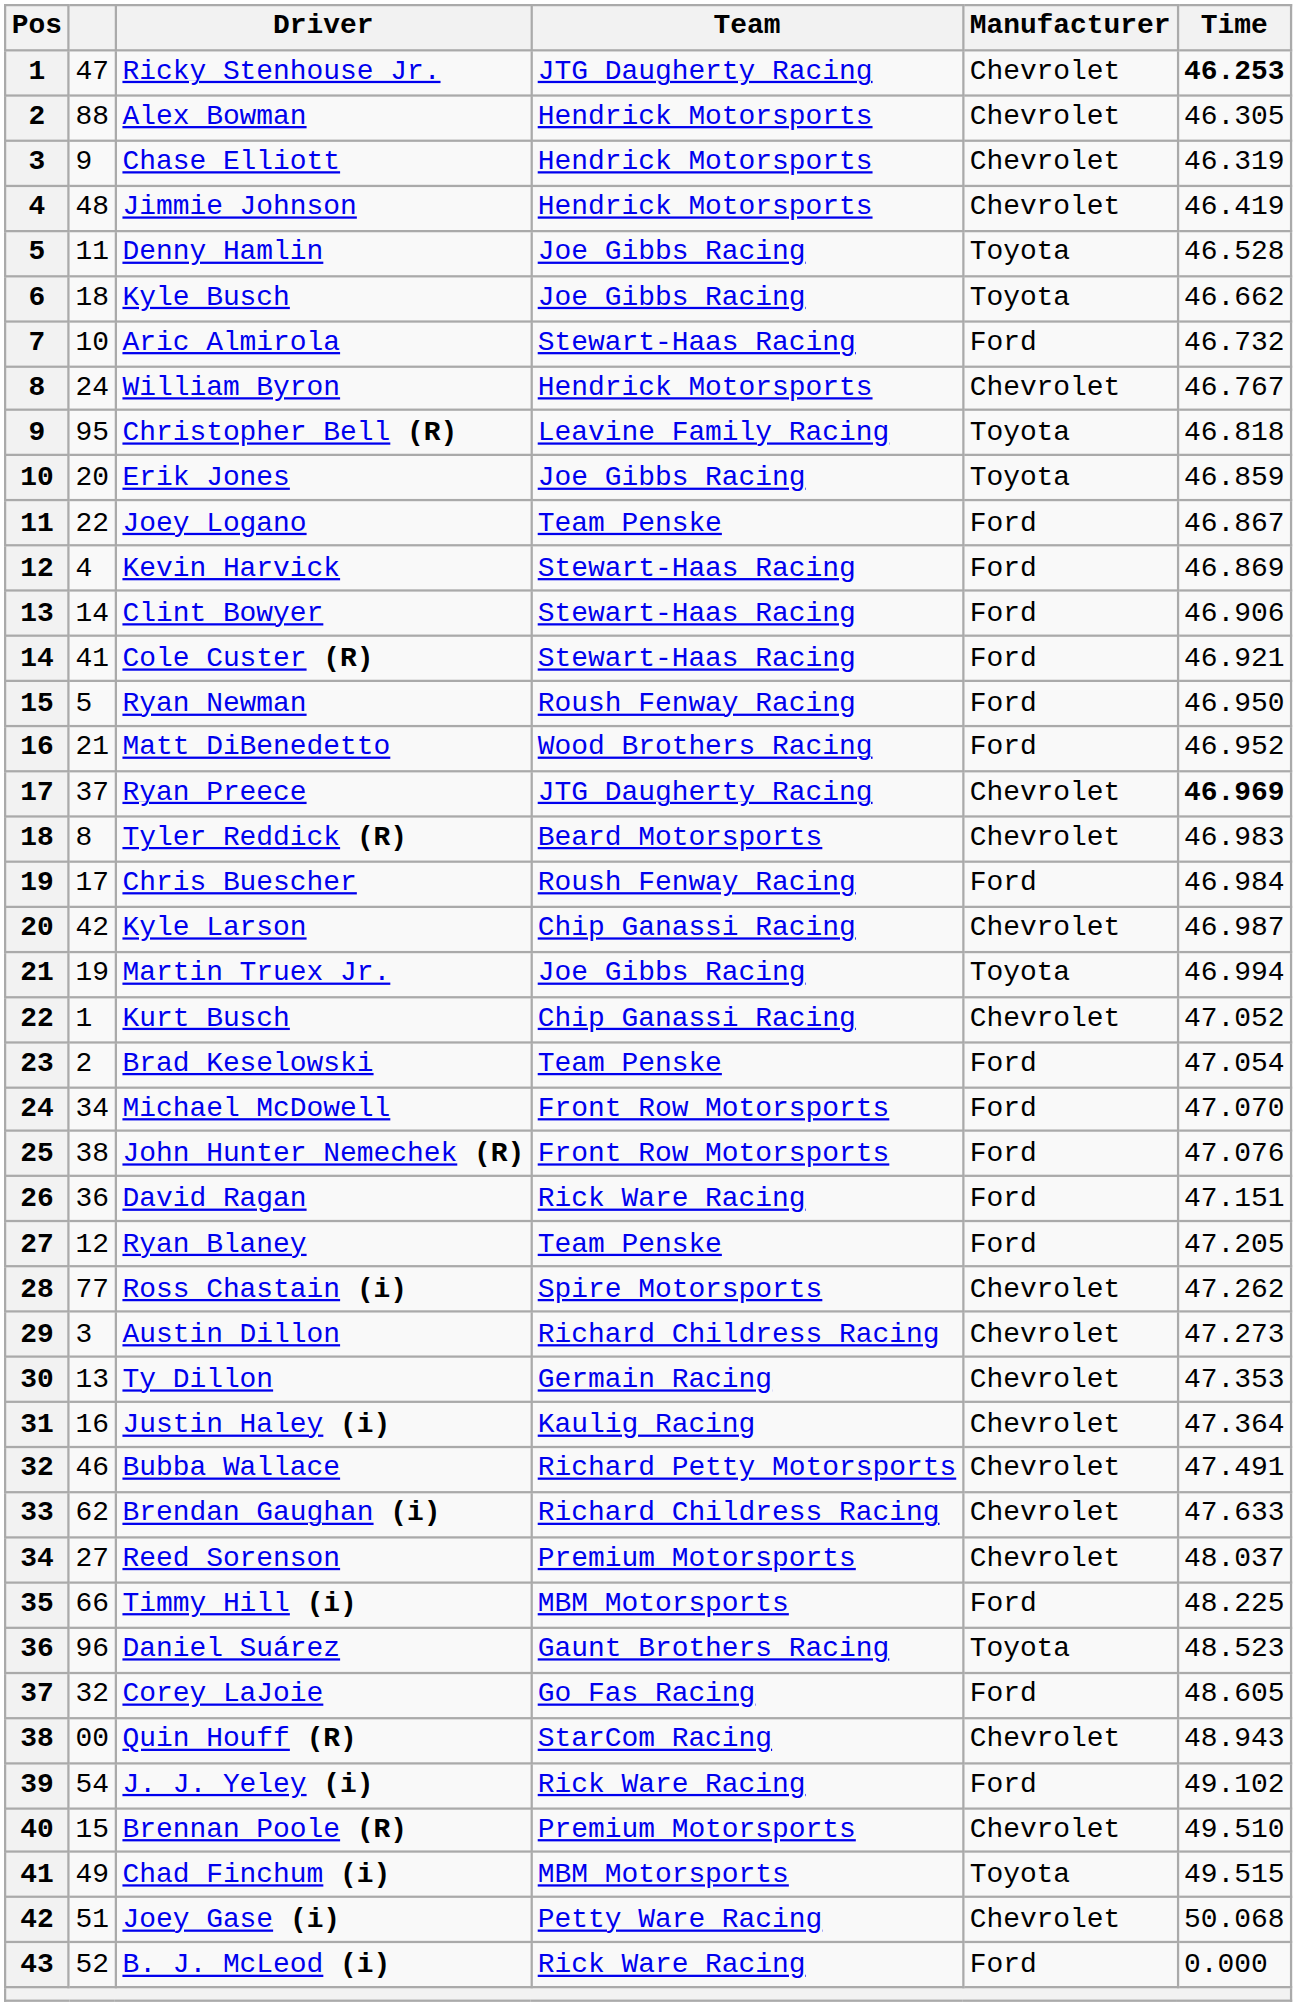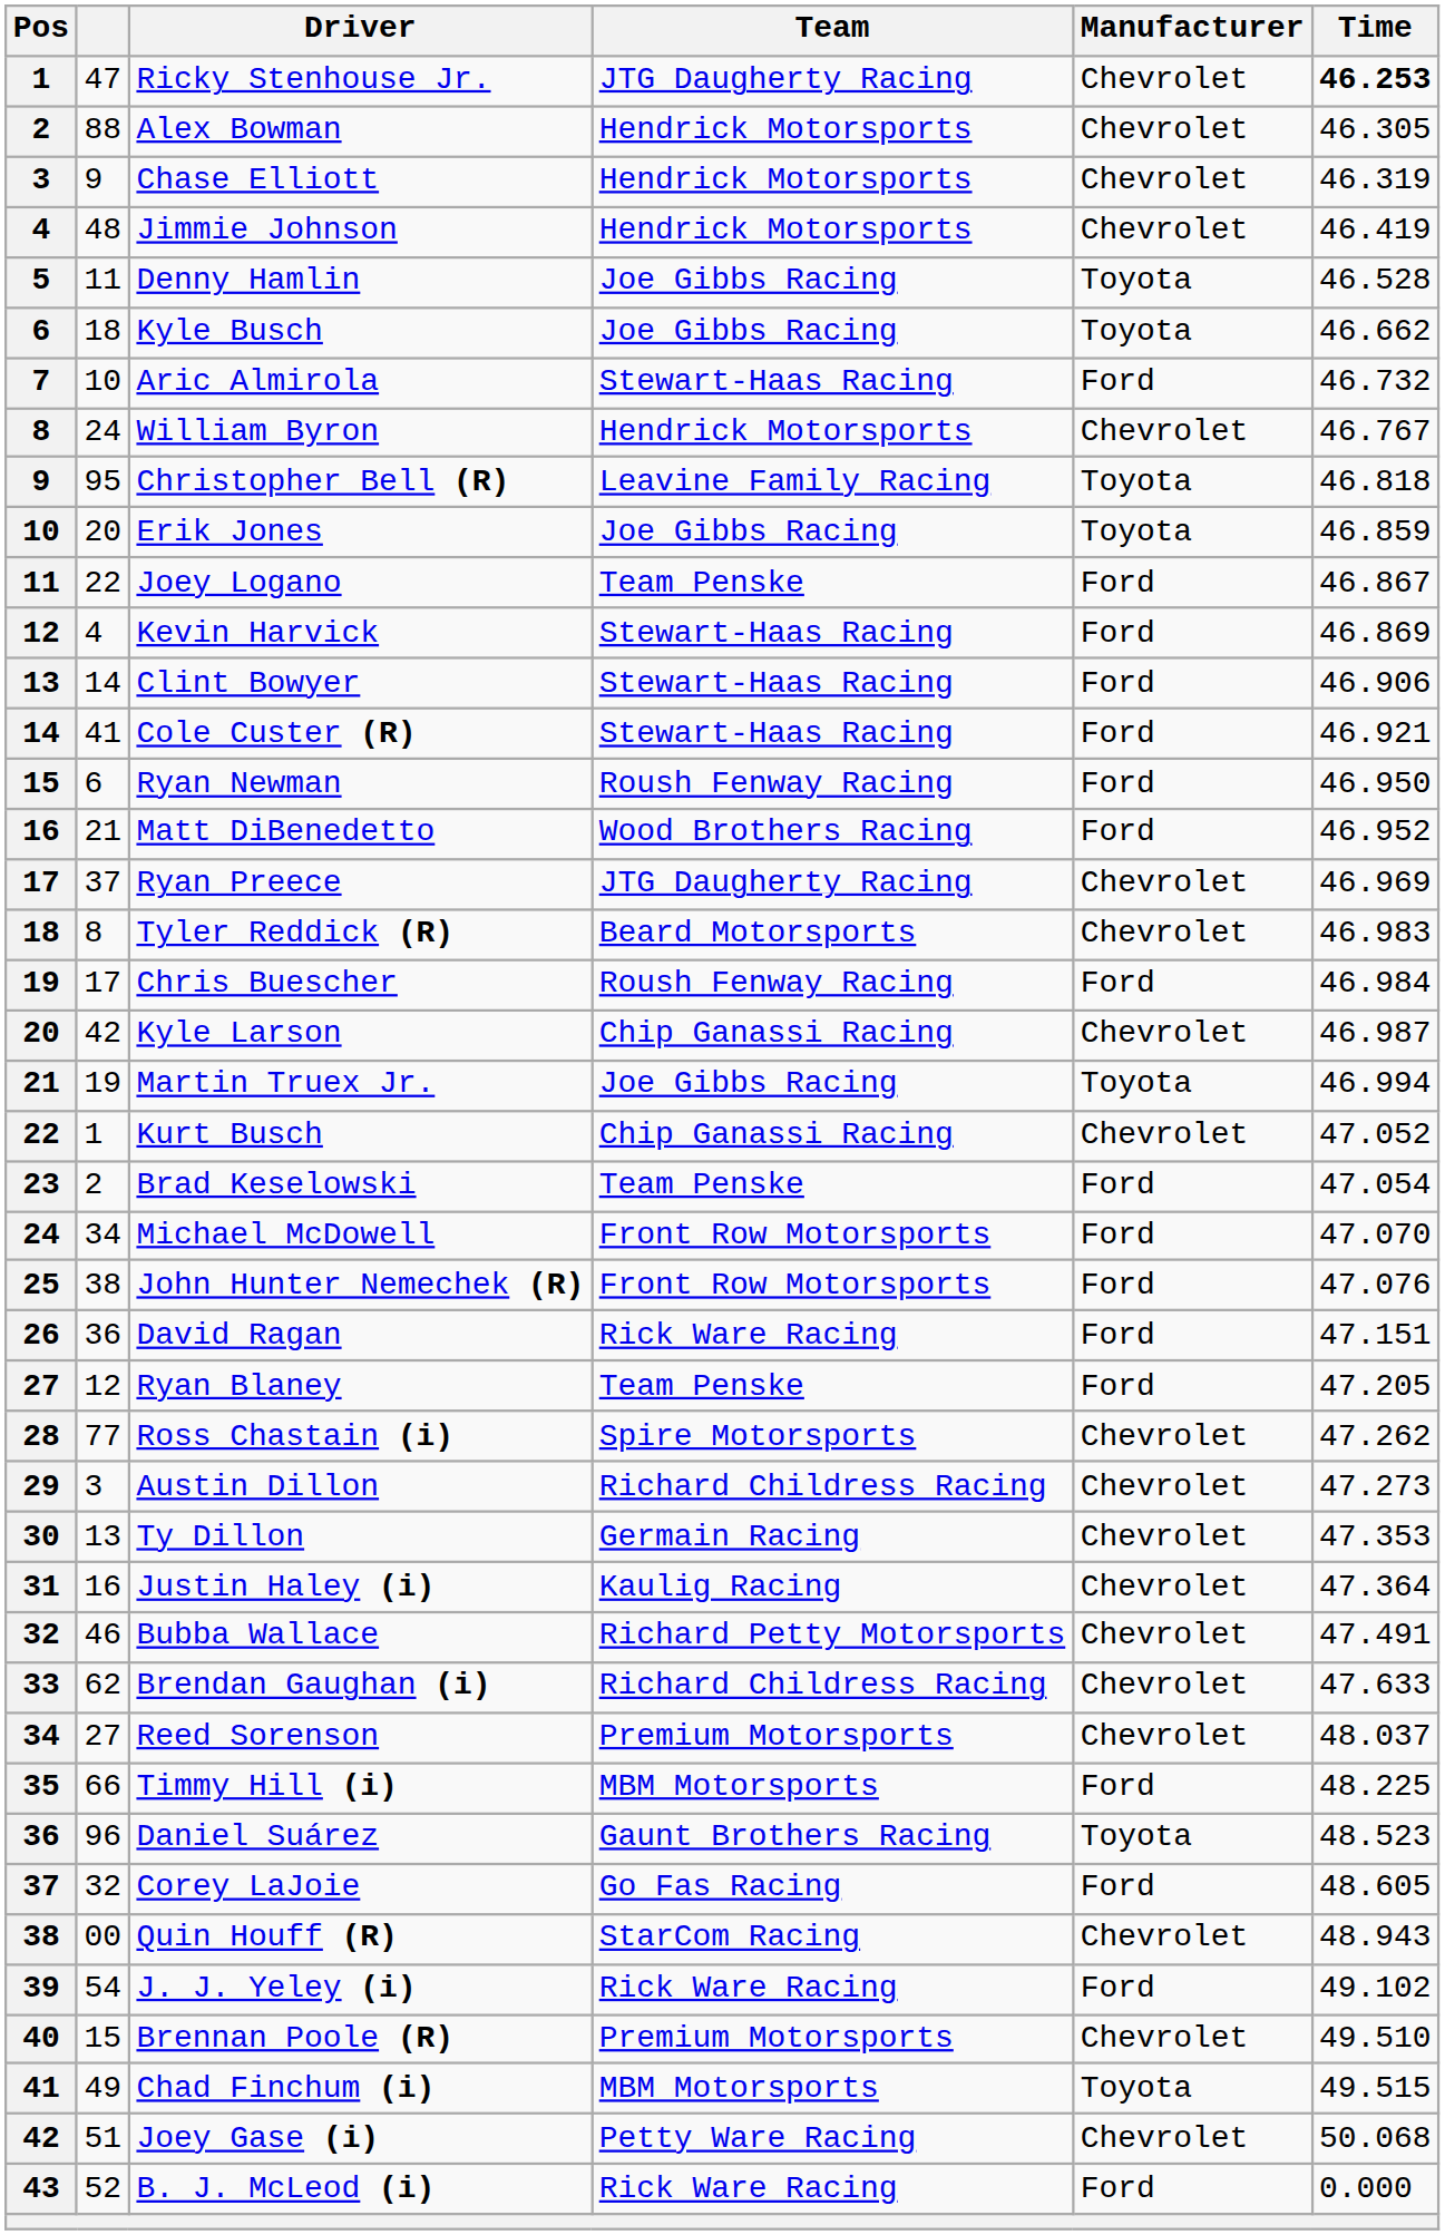 <table class="wikitable" style="font-size:95%">
 <tr>
 <th>Pos</th>
 <th></th>
 <th>Driver</th>
 <th>Team</th>
 <th>Manufacturer</th>
 <th>Time</th>
 </tr>
 <tr>
 <th>1</th>
 <td>47</td>
 <td><a href='#'>Ricky Stenhouse Jr.</a></td>
 <td><a href='#'>JTG Daugherty Racing</a></td>
 <td>Chevrolet</td>
 <td><strong>46.253</strong></td>
 </tr>
 <tr>
 <th>2</th>
 <td>88</td>
 <td><a href='#'>Alex Bowman</a></td>
 <td><a href='#'>Hendrick Motorsports</a></td>
 <td>Chevrolet</td>
 <td>46.305</td>
 </tr>
 <tr>
 <th>3</th>
 <td>9</td>
 <td><a href='#'>Chase Elliott</a></td>
 <td><a href='#'>Hendrick Motorsports</a></td>
 <td>Chevrolet</td>
 <td>46.319</td>
 </tr>
 <tr>
 <th>4</th>
 <td>48</td>
 <td><a href='#'>Jimmie Johnson</a></td>
 <td><a href='#'>Hendrick Motorsports</a></td>
 <td>Chevrolet</td>
 <td>46.419</td>
 </tr>
 <tr>
 <th>5</th>
 <td>11</td>
 <td><a href='#'>Denny Hamlin</a></td>
 <td><a href='#'>Joe Gibbs Racing</a></td>
 <td>Toyota</td>
 <td>46.528</td>
 </tr>
 <tr>
 <th>6</th>
 <td>18</td>
 <td><a href='#'>Kyle Busch</a></td>
 <td><a href='#'>Joe Gibbs Racing</a></td>
 <td>Toyota</td>
 <td>46.662</td>
 </tr>
 <tr>
 <th>7</th>
 <td>10</td>
 <td><a href='#'>Aric Almirola</a></td>
 <td><a href='#'>Stewart-Haas Racing</a></td>
 <td>Ford</td>
 <td>46.732</td>
 </tr>
 <tr>
 <th>8</th>
 <td>24</td>
 <td><a href='#'>William Byron</a></td>
 <td><a href='#'>Hendrick Motorsports</a></td>
 <td>Chevrolet</td>
 <td>46.767</td>
 </tr>
 <tr>
 <th>9</th>
 <td>95</td>
 <td><a href='#'>Christopher Bell</a> <strong>(R)</strong></td>
 <td><a href='#'>Leavine Family Racing</a></td>
 <td>Toyota</td>
 <td>46.818</td>
 </tr>
 <tr>
 <th>10</th>
 <td>20</td>
 <td><a href='#'>Erik Jones</a></td>
 <td><a href='#'>Joe Gibbs Racing</a></td>
 <td>Toyota</td>
 <td>46.859</td>
 </tr>
 <tr>
 <th>11</th>
 <td>22</td>
 <td><a href='#'>Joey Logano</a></td>
 <td><a href='#'>Team Penske</a></td>
 <td>Ford</td>
 <td>46.867</td>
 </tr>
 <tr>
 <th>12</th>
 <td>4</td>
 <td><a href='#'>Kevin Harvick</a></td>
 <td><a href='#'>Stewart-Haas Racing</a></td>
 <td>Ford</td>
 <td>46.869</td>
 </tr>
 <tr>
 <th>13</th>
 <td>14</td>
 <td><a href='#'>Clint Bowyer</a></td>
 <td><a href='#'>Stewart-Haas Racing</a></td>
 <td>Ford</td>
 <td>46.906</td>
 </tr>
 <tr>
 <th>14</th>
 <td>41</td>
 <td><a href='#'>Cole Custer</a> <strong>(R)</strong></td>
 <td><a href='#'>Stewart-Haas Racing</a></td>
 <td>Ford</td>
 <td>46.921</td>
 </tr>
 <tr>
 <th>15</th>
-<td>5</td>
+<td>6</td>
 <td><a href='#'>Ryan Newman</a></td>
 <td><a href='#'>Roush Fenway Racing</a></td>
 <td>Ford</td>
 <td>46.950</td>
 </tr>
 <tr>
 <th>16</th>
 <td>21</td>
 <td><a href='#'>Matt DiBenedetto</a></td>
 <td><a href='#'>Wood Brothers Racing</a></td>
 <td>Ford</td>
 <td>46.952</td>
 </tr>
 <tr>
 <th>17</th>
 <td>37</td>
 <td><a href='#'>Ryan Preece</a></td>
 <td><a href='#'>JTG Daugherty Racing</a></td>
 <td>Chevrolet</td>
-<td><strong>46.969</strong></td>
+<td>46.969</td>
 </tr>
 <tr>
 <th>18</th>
 <td>8</td>
 <td><a href='#'>Tyler Reddick</a> <strong>(R)</strong></td>
 <td><a href='#'>Beard Motorsports</a></td>
 <td>Chevrolet</td>
 <td>46.983</td>
 </tr>
 <tr>
 <th>19</th>
 <td>17</td>
 <td><a href='#'>Chris Buescher</a></td>
 <td><a href='#'>Roush Fenway Racing</a></td>
 <td>Ford</td>
 <td>46.984</td>
 </tr>
 <tr>
 <th>20</th>
 <td>42</td>
 <td><a href='#'>Kyle Larson</a></td>
 <td><a href='#'>Chip Ganassi Racing</a></td>
 <td>Chevrolet</td>
 <td>46.987</td>
 </tr>
 <tr>
 <th>21</th>
 <td>19</td>
 <td><a href='#'>Martin Truex Jr.</a></td>
 <td><a href='#'>Joe Gibbs Racing</a></td>
 <td>Toyota</td>
 <td>46.994</td>
 </tr>
 <tr>
 <th>22</th>
 <td>1</td>
 <td><a href='#'>Kurt Busch</a></td>
 <td><a href='#'>Chip Ganassi Racing</a></td>
 <td>Chevrolet</td>
 <td>47.052</td>
 </tr>
 <tr>
 <th>23</th>
 <td>2</td>
 <td><a href='#'>Brad Keselowski</a></td>
 <td><a href='#'>Team Penske</a></td>
 <td>Ford</td>
 <td>47.054</td>
 </tr>
 <tr>
 <th>24</th>
 <td>34</td>
 <td><a href='#'>Michael McDowell</a></td>
 <td><a href='#'>Front Row Motorsports</a></td>
 <td>Ford</td>
 <td>47.070</td>
 </tr>
 <tr>
 <th>25</th>
 <td>38</td>
 <td><a href='#'>John Hunter Nemechek</a> <strong>(R)</strong></td>
 <td><a href='#'>Front Row Motorsports</a></td>
 <td>Ford</td>
 <td>47.076</td>
 </tr>
 <tr>
 <th>26</th>
 <td>36</td>
 <td><a href='#'>David Ragan</a></td>
 <td><a href='#'>Rick Ware Racing</a></td>
 <td>Ford</td>
 <td>47.151</td>
 </tr>
 <tr>
 <th>27</th>
 <td>12</td>
 <td><a href='#'>Ryan Blaney</a></td>
 <td><a href='#'>Team Penske</a></td>
 <td>Ford</td>
 <td>47.205</td>
 </tr>
 <tr>
 <th>28</th>
 <td>77</td>
 <td><a href='#'>Ross Chastain</a> <strong>(i)</strong></td>
 <td><a href='#'>Spire Motorsports</a></td>
 <td>Chevrolet</td>
 <td>47.262</td>
 </tr>
 <tr>
 <th>29</th>
 <td>3</td>
 <td><a href='#'>Austin Dillon</a></td>
 <td><a href='#'>Richard Childress Racing</a></td>
 <td>Chevrolet</td>
 <td>47.273</td>
 </tr>
 <tr>
 <th>30</th>
 <td>13</td>
 <td><a href='#'>Ty Dillon</a></td>
 <td><a href='#'>Germain Racing</a></td>
 <td>Chevrolet</td>
 <td>47.353</td>
 </tr>
 <tr>
 <th>31</th>
 <td>16</td>
 <td><a href='#'>Justin Haley</a> <strong>(i)</strong></td>
 <td><a href='#'>Kaulig Racing</a></td>
 <td>Chevrolet</td>
 <td>47.364</td>
 </tr>
 <tr>
 <th>32</th>
 <td>46</td>
 <td><a href='#'>Bubba Wallace</a></td>
 <td><a href='#'>Richard Petty Motorsports</a></td>
 <td>Chevrolet</td>
 <td>47.491</td>
 </tr>
 <tr>
 <th>33</th>
 <td>62</td>
 <td><a href='#'>Brendan Gaughan</a> <strong>(i)</strong></td>
 <td><a href='#'>Richard Childress Racing</a></td>
 <td>Chevrolet</td>
 <td>47.633</td>
 </tr>
 <tr>
 <th>34</th>
 <td>27</td>
 <td><a href='#'>Reed Sorenson</a></td>
 <td><a href='#'>Premium Motorsports</a></td>
 <td>Chevrolet</td>
 <td>48.037</td>
 </tr>
 <tr>
 <th>35</th>
 <td>66</td>
 <td><a href='#'>Timmy Hill</a> <strong>(i)</strong></td>
 <td><a href='#'>MBM Motorsports</a></td>
 <td>Ford</td>
 <td>48.225</td>
 </tr>
 <tr>
 <th>36</th>
 <td>96</td>
 <td><a href='#'>Daniel Suárez</a></td>
 <td><a href='#'>Gaunt Brothers Racing</a></td>
 <td>Toyota</td>
 <td>48.523</td>
 </tr>
 <tr>
 <th>37</th>
 <td>32</td>
 <td><a href='#'>Corey LaJoie</a></td>
 <td><a href='#'>Go Fas Racing</a></td>
 <td>Ford</td>
 <td>48.605</td>
 </tr>
 <tr>
 <th>38</th>
 <td>00</td>
 <td><a href='#'>Quin Houff</a> <strong>(R)</strong></td>
 <td><a href='#'>StarCom Racing</a></td>
 <td>Chevrolet</td>
 <td>48.943</td>
 </tr>
 <tr>
 <th>39</th>
 <td>54</td>
 <td><a href='#'>J. J. Yeley</a> <strong>(i)</strong></td>
 <td><a href='#'>Rick Ware Racing</a></td>
 <td>Ford</td>
 <td>49.102</td>
 </tr>
 <tr>
 <th>40</th>
 <td>15</td>
 <td><a href='#'>Brennan Poole</a> <strong>(R)</strong></td>
 <td><a href='#'>Premium Motorsports</a></td>
 <td>Chevrolet</td>
 <td>49.510</td>
 </tr>
 <tr>
 <th>41</th>
 <td>49</td>
 <td><a href='#'>Chad Finchum</a> <strong>(i)</strong></td>
 <td><a href='#'>MBM Motorsports</a></td>
 <td>Toyota</td>
 <td>49.515</td>
 </tr>
 <tr>
 <th>42</th>
 <td>51</td>
 <td><a href='#'>Joey Gase</a> <strong>(i)</strong></td>
 <td><a href='#'>Petty Ware Racing</a></td>
 <td>Chevrolet</td>
 <td>50.068</td>
 </tr>
 <tr>
 <th>43</th>
 <td>52</td>
 <td><a href='#'>B. J. McLeod</a> <strong>(i)</strong></td>
 <td><a href='#'>Rick Ware Racing</a></td>
 <td>Ford</td>
 <td>0.000</td>
 </tr>
 <tr>
 <th colspan="6"></th>
 </tr>
 </table>
